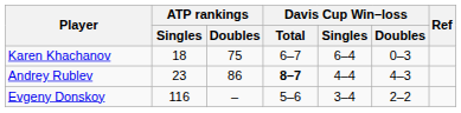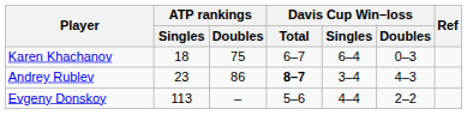 <table class="wikitable sortable" style=text-align:center>
 <tr>
 <th rowspan=2 width="175">Player</th>
 <th colspan=2>ATP rankings</th>
 <th colspan=3>Davis Cup Win–loss</th>
 <th rowspan=2 class="unsortable">Ref</th>
 </tr>
 <tr>
 <th width="60">Singles</th>
 <th width="60">Doubles</th>
 <th width="60">Total</th>
 <th width="60">Singles</th>
 <th width="60">Doubles</th>
 </tr>
 <tr>
 <td align=left><a href='#'>Karen Khachanov</a></td>
 <td>18</td>
 <td>75</td>
 <td>6–7</td>
 <td>6–4</td>
 <td>0–3</td>
 <td></td>
 </tr>
 <tr>
 <td align=left><a href='#'>Andrey Rublev</a></td>
 <td>23</td>
 <td>86</td>
 <td><strong>8–7</strong></td>
-<td>4–4</td>
+<td>3–4</td>
 <td>4–3</td>
 <td></td>
 </tr>
 <tr>
 <td align=left><a href='#'>Evgeny Donskoy</a></td>
-<td>116</td>
+<td>113</td>
 <td>–</td>
 <td>5–6</td>
-<td>3–4</td>
+<td>4–4</td>
 <td>2–2</td>
 <td></td>
 </tr>
 </table>
